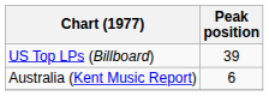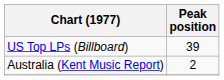 <table class="wikitable">
 <tr>
 <th>Chart (1977)</th>
 <th>Peak<br>position</th>
 </tr>
 <tr>
 <td><a href='#'>US Top LPs</a> (<em>Billboard</em>)</td>
 <td align="center">39</td>
 </tr>
 <tr>
 <td>Australia (<a href='#'>Kent Music Report</a>)</td>
-<td align="center">6</td>
+<td align="center">2</td>
 </tr>
 <tr>
 </tr>
 </table>
